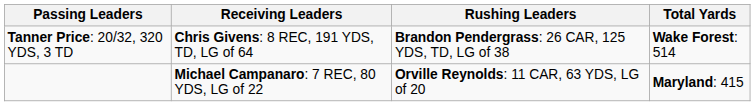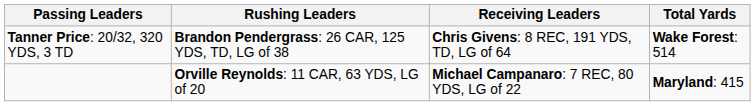 <table class="wikitable">
 <tr>
 <th>Passing Leaders</th>
+<th>Rushing Leaders</th>
 <th>Receiving Leaders</th>
-<th>Rushing Leaders</th>
 <th>Total Yards</th>
 </tr>
 <tr>
 <td><strong>Tanner Price</strong>: 20/32, 320 YDS, 3 TD</td>
+<td><strong>Brandon Pendergrass</strong>: 26 CAR, 125 YDS, TD, LG of 38</td>
 <td><strong>Chris Givens</strong>: 8 REC, 191 YDS, TD, LG of 64</td>
-<td><strong>Brandon Pendergrass</strong>: 26 CAR, 125 YDS, TD, LG of 38</td>
 <td><strong>Wake Forest</strong>: 514</td>
 </tr>
 <tr>
 <td></td>
+<td><strong>Orville Reynolds</strong>: 11 CAR, 63 YDS, LG of 20</td>
 <td><strong>Michael Campanaro</strong>: 7 REC, 80 YDS, LG of 22</td>
-<td><strong>Orville Reynolds</strong>: 11 CAR, 63 YDS, LG of 20</td>
 <td><strong>Maryland</strong>: 415</td>
 </tr>
 </table>
